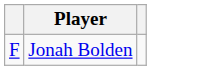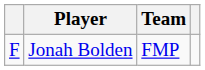 <table class="wikitable">
 <tr>
 <th align="center"></th>
 <th align="center">Player</th>
+<th align="center">Team</th>
 <th align="center"></th>
 </tr>
 <tr>
 <td align="center"><a href='#'>F</a></td>
 <td> <a href='#'>Jonah Bolden</a></td>
+<td> <a href='#'>FMP</a></td>
 <td align="center"></td>
 </tr>
 </table>
